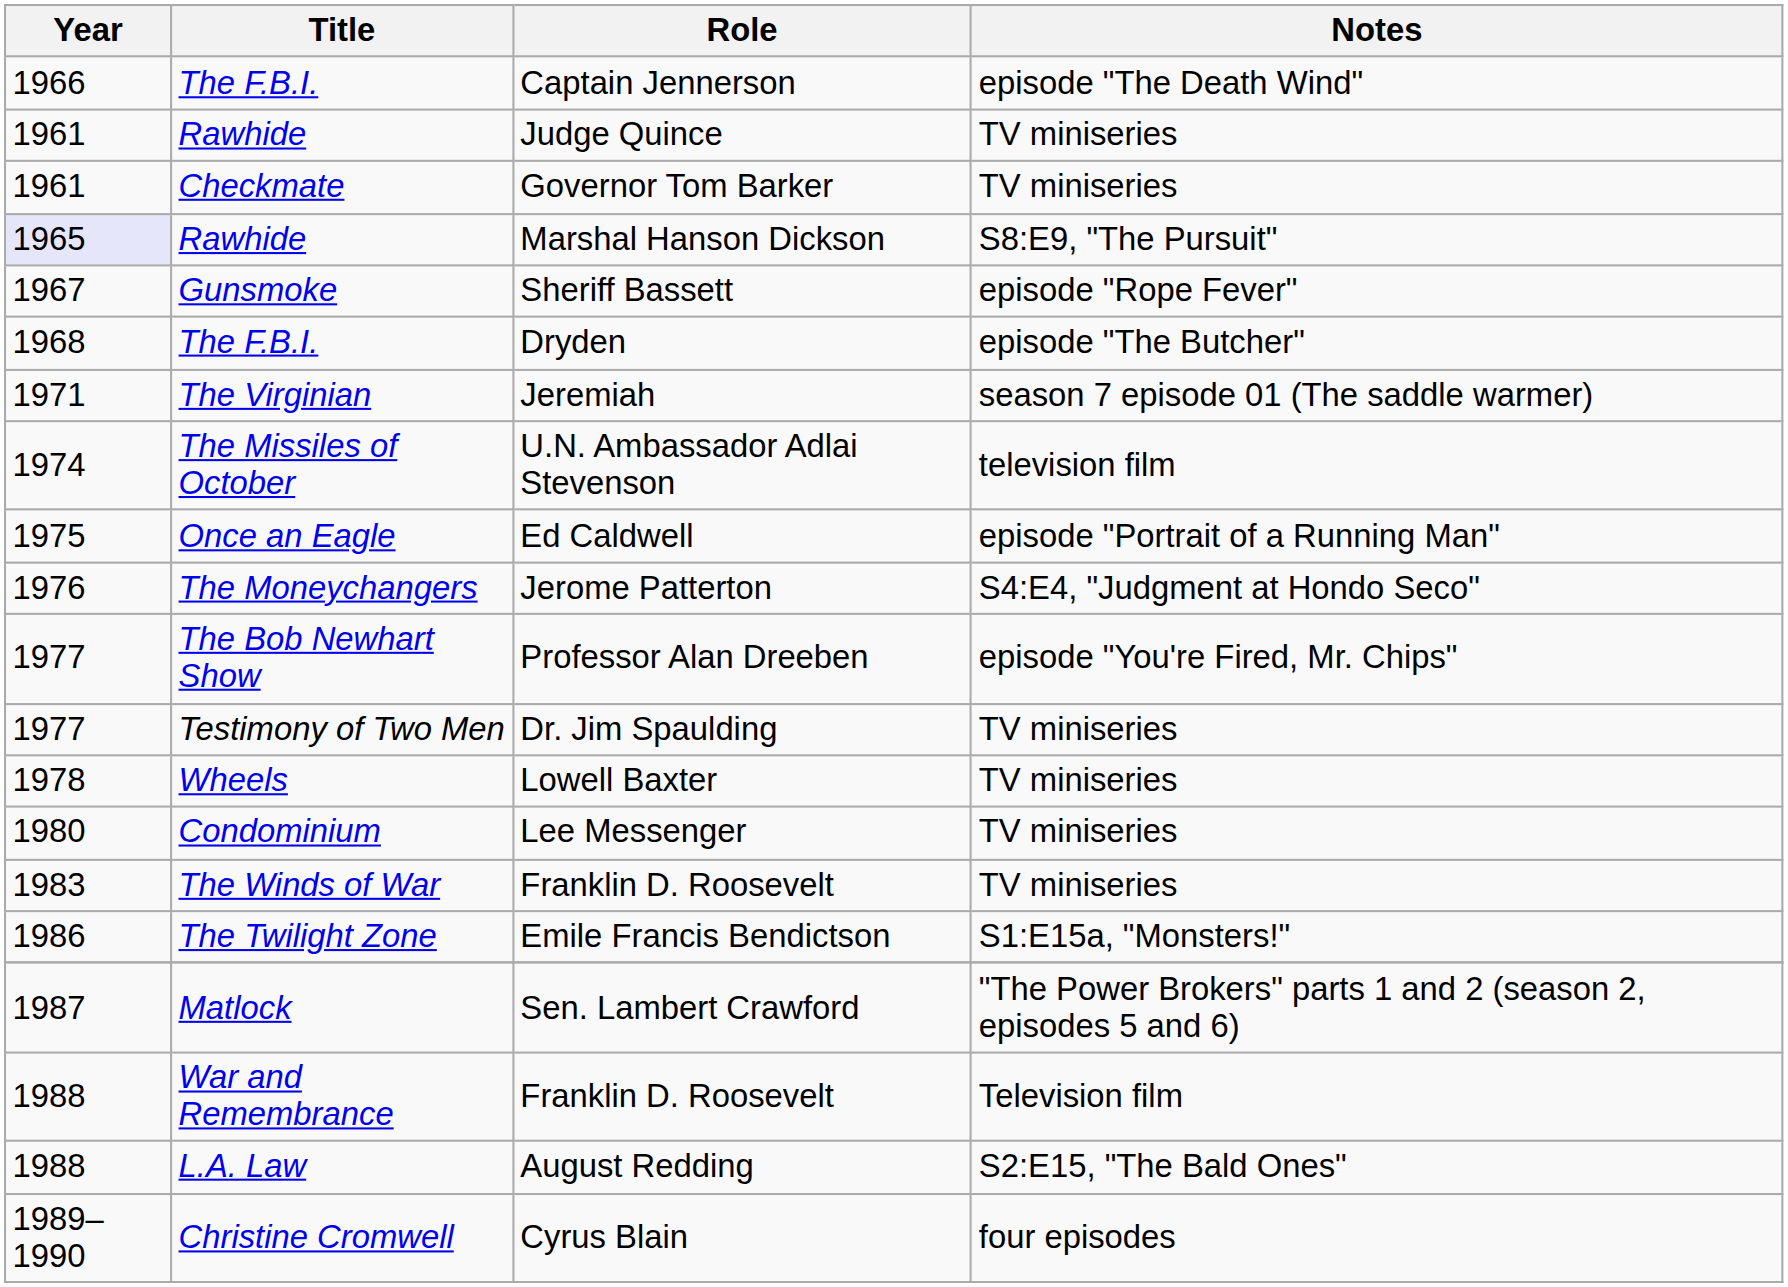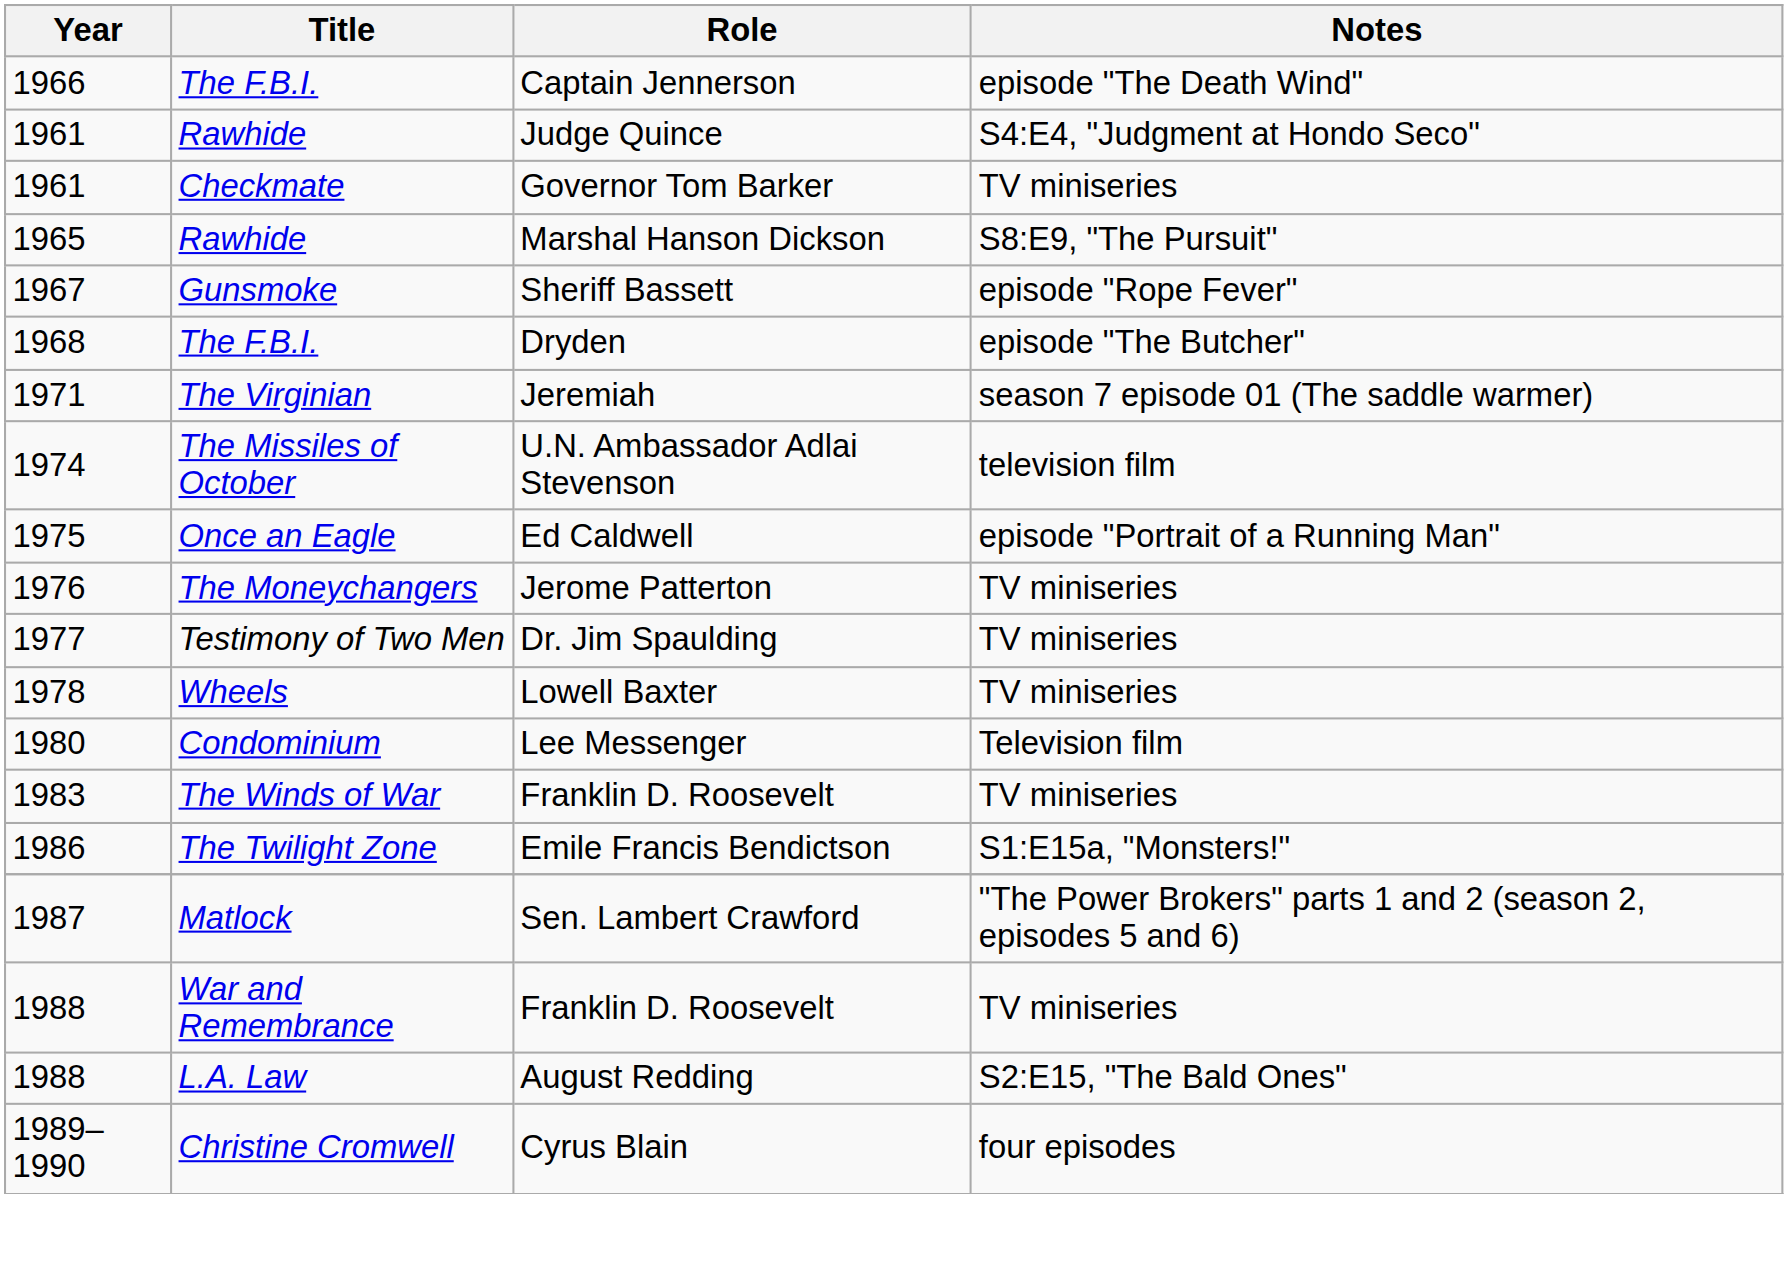 <table class="wikitable sortable">
 <tr>
 <th>Year</th>
 <th>Title</th>
 <th>Role</th>
 <th>Notes</th>
 </tr>
 <tr>
 <td>1966</td>
 <td><em><a href='#'>The F.B.I.</a></em></td>
 <td>Captain Jennerson</td>
 <td>episode "The Death Wind"</td>
 </tr>
 <tr>
 <td>1961</td>
 <td><em><a href='#'>Rawhide</a></em></td>
 <td>Judge Quince</td>
-<td>TV miniseries</td>
+<td>S4:E4, "Judgment at Hondo Seco"</td>
 </tr>
 <tr>
 <td>1961</td>
 <td><em><a href='#'>Checkmate</a></em></td>
 <td>Governor Tom Barker</td>
 <td>TV miniseries</td>
 </tr>
 <tr>
-<td style="background: lavender;">1965</td>
+<td>1965</td>
 <td><em><a href='#'>Rawhide</a></em></td>
 <td>Marshal Hanson Dickson</td>
 <td>S8:E9, "The Pursuit"</td>
 </tr>
 <tr>
 <td>1967</td>
 <td><em><a href='#'>Gunsmoke</a></em></td>
 <td>Sheriff Bassett</td>
 <td>episode "Rope Fever"</td>
 </tr>
 <tr>
 <td>1968</td>
 <td><em><a href='#'>The F.B.I.</a></em></td>
 <td>Dryden</td>
 <td>episode "The Butcher"</td>
 </tr>
 <tr>
 <td>1971</td>
 <td><em><a href='#'>The Virginian</a></em></td>
 <td>Jeremiah</td>
 <td>season 7 episode 01 (The saddle warmer)</td>
 </tr>
 <tr>
 <td>1974</td>
 <td><em><a href='#'>The Missiles of October</a></em></td>
 <td>U.N. Ambassador Adlai Stevenson</td>
 <td>television film</td>
 </tr>
 <tr>
 <td>1975</td>
 <td><em><a href='#'>Once an Eagle</a></em></td>
 <td>Ed Caldwell</td>
 <td>episode "Portrait of a Running Man"</td>
 </tr>
 <tr>
 <td>1976</td>
 <td><em><a href='#'>The Moneychangers</a></em></td>
 <td>Jerome Patterton</td>
-<td>S4:E4, "Judgment at Hondo Seco"</td>
-</tr>
-<tr>
-<td>1977</td>
-<td><em><a href='#'>The Bob Newhart Show</a></em></td>
-<td>Professor Alan Dreeben</td>
-<td>episode "You're Fired, Mr. Chips"</td>
+<td>TV miniseries</td>
 </tr>
 <tr>
 <td>1977</td>
 <td><em>Testimony of Two Men</em></td>
 <td>Dr. Jim Spaulding</td>
 <td>TV miniseries</td>
 </tr>
 <tr>
 <td>1978</td>
 <td><em><a href='#'>Wheels</a></em></td>
 <td>Lowell Baxter</td>
 <td>TV miniseries</td>
 </tr>
 <tr>
 <td>1980</td>
 <td><em><a href='#'>Condominium</a></em></td>
 <td>Lee Messenger</td>
-<td>TV miniseries</td>
+<td>Television film</td>
 </tr>
 <tr>
 <td>1983</td>
 <td><em><a href='#'>The Winds of War</a></em></td>
 <td>Franklin D. Roosevelt</td>
 <td>TV miniseries</td>
 </tr>
 <tr>
 <td>1986</td>
 <td><a href='#'><em>The Twilight Zone</em></a></td>
 <td>Emile Francis Bendictson</td>
 <td>S1:E15a, "Monsters!"</td>
 </tr>
 <tr>
 </tr>
 <tr>
 <td>1987</td>
 <td><em><a href='#'>Matlock</a></em></td>
 <td>Sen. Lambert Crawford</td>
 <td>"The Power Brokers" parts 1 and 2 (season 2, episodes 5 and 6)</td>
 </tr>
 <tr>
 <td>1988</td>
 <td><em><a href='#'>War and Remembrance</a></em></td>
 <td>Franklin D. Roosevelt</td>
-<td>Television film</td>
+<td>TV miniseries</td>
 </tr>
 <tr>
 <td>1988</td>
 <td><em><a href='#'>L.A. Law</a></em></td>
 <td>August Redding</td>
 <td>S2:E15, "The Bald Ones"</td>
 </tr>
 <tr>
 <td>1989–1990</td>
 <td><em><a href='#'>Christine Cromwell</a></em></td>
 <td>Cyrus Blain</td>
 <td>four episodes</td>
 </tr>
 <tr>
 </tr>
 </table>
